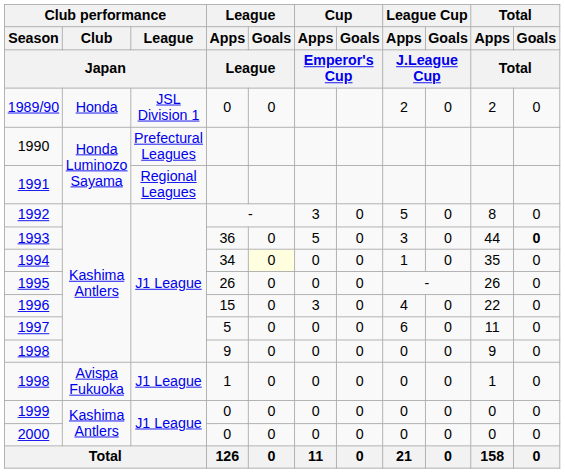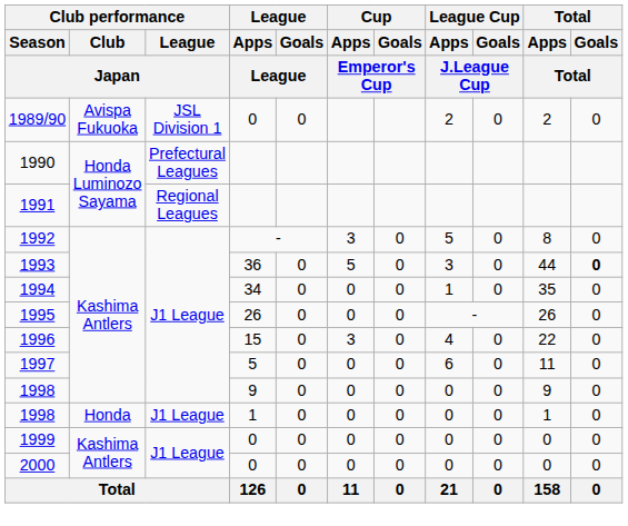 <table class="wikitable" style="text-align:center;">
 <tr>
 <th colspan=3>Club performance</th>
 <th colspan=2>League</th>
 <th colspan=2>Cup</th>
 <th colspan=2>League Cup</th>
 <th colspan=2>Total</th>
 </tr>
 <tr>
 <th>Season</th>
 <th>Club</th>
 <th>League</th>
 <th>Apps</th>
 <th>Goals</th>
 <th>Apps</th>
 <th>Goals</th>
 <th>Apps</th>
 <th>Goals</th>
 <th>Apps</th>
 <th>Goals</th>
 </tr>
 <tr>
 <th colspan=3>Japan</th>
 <th colspan=2>League</th>
 <th colspan=2><a href='#'>Emperor's Cup</a></th>
 <th colspan=2><a href='#'>J.League Cup</a></th>
 <th colspan=2>Total</th>
 </tr>
 <tr>
 <td><a href='#'>1989/90</a></td>
-<td><a href='#'>Honda</a></td>
+<td><a href='#'>Avispa Fukuoka</a></td>
 <td><a href='#'>JSL Division 1</a></td>
 <td>0</td>
 <td>0</td>
 <td></td>
 <td></td>
 <td>2</td>
 <td>0</td>
 <td>2</td>
 <td>0</td>
 </tr>
 <tr>
 <td>1990</td>
 <td rowspan="2"><a href='#'>Honda Luminozo Sayama</a></td>
 <td><a href='#'>Prefectural Leagues</a></td>
 <td></td>
 <td></td>
 <td></td>
 <td></td>
 <td></td>
 <td></td>
 <td></td>
 <td></td>
 </tr>
 <tr>
 <td><a href='#'>1991</a></td>
 <td><a href='#'>Regional Leagues</a></td>
 <td></td>
 <td></td>
 <td></td>
 <td></td>
 <td></td>
 <td></td>
 <td></td>
 <td></td>
 </tr>
 <tr>
 <td><a href='#'>1992</a></td>
 <td rowspan="7"><a href='#'>Kashima Antlers</a></td>
 <td rowspan="7"><a href='#'>J1 League</a></td>
 <td colspan="2">-</td>
 <td>3</td>
 <td>0</td>
 <td>5</td>
 <td>0</td>
 <td>8</td>
 <td>0</td>
 </tr>
 <tr>
 <td><a href='#'>1993</a></td>
 <td>36</td>
 <td>0</td>
 <td>5</td>
 <td>0</td>
 <td>3</td>
 <td>0</td>
 <td>44</td>
 <td><strong>0</strong></td>
 </tr>
 <tr>
 <td><a href='#'>1994</a></td>
 <td>34</td>
-<td style="background: lightyellow;">0</td>
+<td>0</td>
 <td>0</td>
 <td>0</td>
 <td>1</td>
 <td>0</td>
 <td>35</td>
 <td>0</td>
 </tr>
 <tr>
 <td><a href='#'>1995</a></td>
 <td>26</td>
 <td>0</td>
 <td>0</td>
 <td>0</td>
 <td colspan="2">-</td>
 <td>26</td>
 <td>0</td>
 </tr>
 <tr>
 <td><a href='#'>1996</a></td>
 <td>15</td>
 <td>0</td>
 <td>3</td>
 <td>0</td>
 <td>4</td>
 <td>0</td>
 <td>22</td>
 <td>0</td>
 </tr>
 <tr>
 <td><a href='#'>1997</a></td>
 <td>5</td>
 <td>0</td>
 <td>0</td>
 <td>0</td>
 <td>6</td>
 <td>0</td>
 <td>11</td>
 <td>0</td>
 </tr>
 <tr>
 <td><a href='#'>1998</a></td>
 <td>9</td>
 <td>0</td>
 <td>0</td>
 <td>0</td>
 <td>0</td>
 <td>0</td>
 <td>9</td>
 <td>0</td>
 </tr>
 <tr>
 <td><a href='#'>1998</a></td>
-<td><a href='#'>Avispa Fukuoka</a></td>
+<td><a href='#'>Honda</a></td>
 <td><a href='#'>J1 League</a></td>
 <td>1</td>
 <td>0</td>
 <td>0</td>
 <td>0</td>
 <td>0</td>
 <td>0</td>
 <td>1</td>
 <td>0</td>
 </tr>
 <tr>
 <td><a href='#'>1999</a></td>
 <td rowspan="2"><a href='#'>Kashima Antlers</a></td>
 <td rowspan="2"><a href='#'>J1 League</a></td>
 <td>0</td>
 <td>0</td>
 <td>0</td>
 <td>0</td>
 <td>0</td>
 <td>0</td>
 <td>0</td>
 <td>0</td>
 </tr>
 <tr>
 <td><a href='#'>2000</a></td>
 <td>0</td>
 <td>0</td>
 <td>0</td>
 <td>0</td>
 <td>0</td>
 <td>0</td>
 <td>0</td>
 <td>0</td>
 </tr>
 <tr>
 <th colspan=3>Total</th>
 <th>126</th>
 <th>0</th>
 <th>11</th>
 <th>0</th>
 <th>21</th>
 <th>0</th>
 <th>158</th>
 <th>0</th>
 </tr>
 </table>
